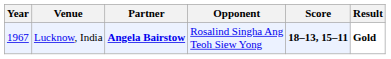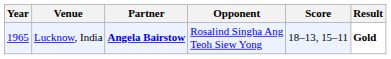 <table class="sortable wikitable" style="font-size: 90%;">
 <tr>
 <th>Year</th>
 <th>Venue</th>
 <th>Partner</th>
 <th>Opponent</th>
 <th>Score</th>
 <th>Result</th>
 </tr>
 <tr style="background:#ECF2FF">
-<td align="center"><a href='#'>1967</a></td>
+<td align="center"><a href='#'>1965</a></td>
 <td align="left"><a href='#'>Lucknow</a>, India</td>
 <td align="left"><strong> <a href='#'>Angela Bairstow</a></strong></td>
 <td align="left"> <a href='#'>Rosalind Singha Ang</a><br> <a href='#'>Teoh Siew Yong</a></td>
-<td align="left"><strong>18–13, 15–11</strong></td>
+<td align="left">18–13, 15–11</td>
 <td style="text-align:left; background:white"> <strong>Gold</strong></td>
 </tr>
 </table>
